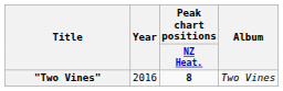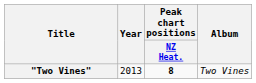 <table class="wikitable plainrowheaders" style="text-align:center;">
 <tr>
 <th scope="col" rowspan="2" style="width:12em;">Title</th>
 <th scope="col" rowspan="2">Year</th>
 <th scope="col" colspan="1">Peak chart positions</th>
 <th scope="col" rowspan="2">Album</th>
 </tr>
 <tr>
 <th scope="col" style="width:3em;font-size:90%;"><a href='#'>NZ<br>Heat.</a><br></th>
 </tr>
 <tr>
 <th scope="row">"Two Vines"</th>
-<td>2016</td>
+<td>2013</td>
 <td><strong>8</strong></td>
 <td><em>Two Vines</em></td>
 </tr>
 </table>
